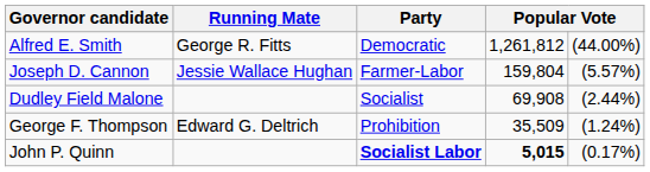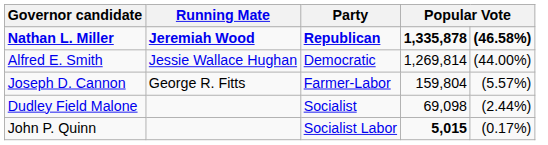 <table class=wikitable>
 <tr style="background:lightgrey">
 <th>Governor candidate</th>
 <th><a href='#'>Running Mate</a></th>
 <th>Party</th>
 <th colspan="2">Popular Vote</th>
 </tr>
 <tr>
+<td><strong><a href='#'>Nathan L. Miller</a></strong></td>
+<td><strong><a href='#'>Jeremiah Wood</a></strong></td>
+<td><strong><a href='#'>Republican</a></strong></td>
+<td style="text-align:right"><strong>1,335,878</strong></td>
+<td style="text-align:right"><strong>(46.58%)</strong></td>
+</tr>
+<tr>
 <td><a href='#'>Alfred E. Smith</a></td>
-<td>George R. Fitts</td>
+<td><a href='#'>Jessie Wallace Hughan</a></td>
 <td><a href='#'>Democratic</a></td>
-<td style="text-align:right">1,261,812</td>
+<td style="text-align:right">1,269,814</td>
 <td style="text-align:right">(44.00%)</td>
 </tr>
 <tr>
 <td><a href='#'>Joseph D. Cannon</a></td>
-<td><a href='#'>Jessie Wallace Hughan</a></td>
+<td>George R. Fitts</td>
 <td><a href='#'>Farmer-Labor</a></td>
 <td style="text-align:right">159,804</td>
 <td style="text-align:right">(5.57%)</td>
 </tr>
 <tr>
 <td><a href='#'>Dudley Field Malone</a></td>
 <td></td>
 <td><a href='#'>Socialist</a></td>
-<td style="text-align:right">69,908</td>
+<td style="text-align:right">69,098</td>
 <td style="text-align:right">(2.44%)</td>
-</tr>
-<tr>
-<td>George F. Thompson</td>
-<td>Edward G. Deltrich</td>
-<td><a href='#'>Prohibition</a></td>
-<td style="text-align:right">35,509</td>
-<td style="text-align:right">(1.24%)</td>
 </tr>
 <tr>
 <td>John P. Quinn</td>
 <td></td>
-<td><strong><a href='#'>Socialist Labor</a></strong></td>
+<td><a href='#'>Socialist Labor</a></td>
 <td style="text-align:right"><strong>5,015</strong></td>
 <td style="text-align:right">(0.17%)</td>
 </tr>
 </table>
